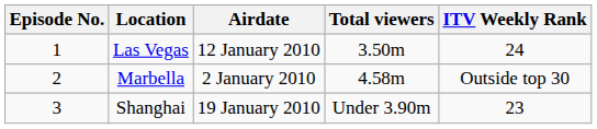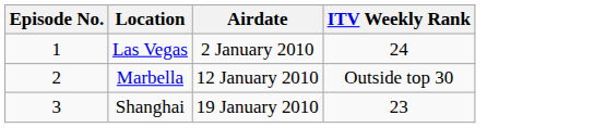 <table class="wikitable" style="text-align:center;">
 <tr>
 <th>Episode No.</th>
 <th>Location</th>
 <th>Airdate</th>
-<th>Total viewers</th>
 <th><a href='#'>ITV</a> Weekly Rank</th>
 </tr>
 <tr>
 <td>1</td>
 <td><a href='#'>Las Vegas</a></td>
-<td>12 January 2010</td>
-<td>3.50m</td>
+<td>2 January 2010</td>
 <td>24</td>
 </tr>
 <tr>
 <td>2</td>
 <td><a href='#'>Marbella</a></td>
-<td>2 January 2010</td>
-<td>4.58m</td>
+<td>12 January 2010</td>
 <td>Outside top 30</td>
 </tr>
 <tr>
 <td>3</td>
 <td>Shanghai</td>
 <td>19 January 2010</td>
-<td>Under 3.90m</td>
 <td>23</td>
 </tr>
 </table>
